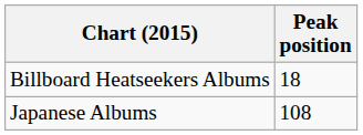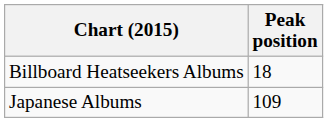 <table class="wikitable sortable">
 <tr>
 <th>Chart (2015)</th>
 <th>Peak<br>position</th>
 </tr>
 <tr>
 <td>Billboard Heatseekers Albums</td>
 <td>18</td>
 </tr>
 <tr>
 <td>Japanese Albums</td>
-<td>108</td>
+<td>109</td>
 </tr>
 </table>
